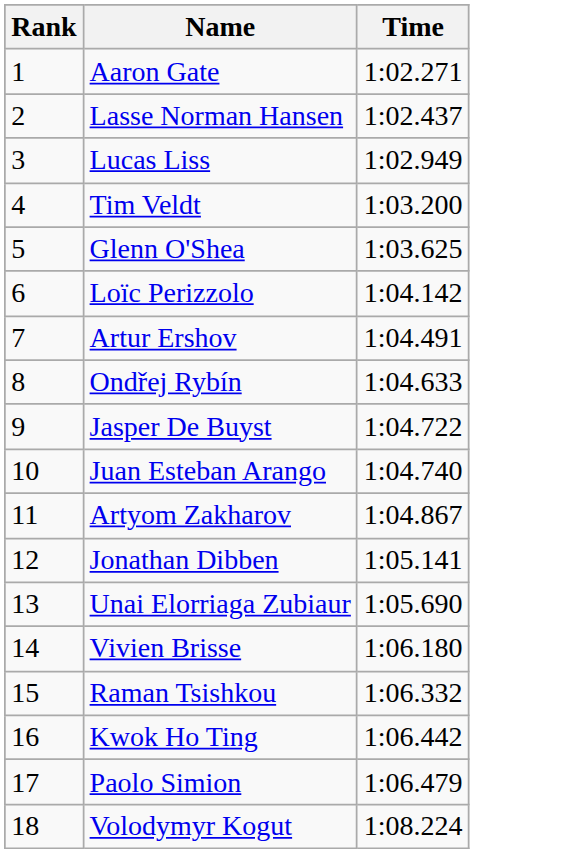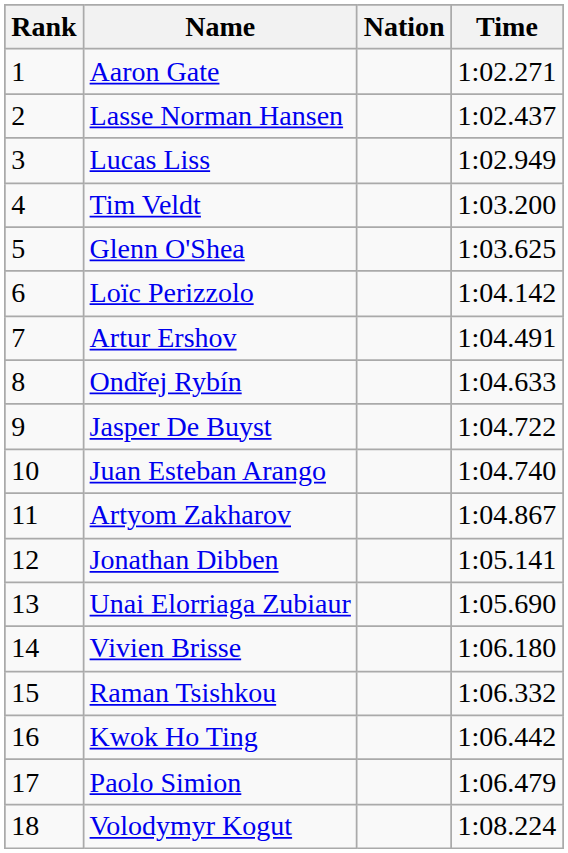 <table class="wikitable sortable" style="text-align:left">
 <tr>
 <th>Rank</th>
 <th>Name</th>
+<th>Nation</th>
 <th>Time</th>
 </tr>
 <tr>
 <td>1</td>
 <td><a href='#'>Aaron Gate</a></td>
+<td></td>
 <td>1:02.271</td>
 </tr>
 <tr>
 <td>2</td>
 <td><a href='#'>Lasse Norman Hansen</a></td>
+<td></td>
 <td>1:02.437</td>
 </tr>
 <tr>
 <td>3</td>
 <td><a href='#'>Lucas Liss</a></td>
+<td></td>
 <td>1:02.949</td>
 </tr>
 <tr>
 <td>4</td>
 <td><a href='#'>Tim Veldt</a></td>
+<td></td>
 <td>1:03.200</td>
 </tr>
 <tr>
 <td>5</td>
 <td><a href='#'>Glenn O'Shea</a></td>
+<td></td>
 <td>1:03.625</td>
 </tr>
 <tr>
 <td>6</td>
 <td><a href='#'>Loïc Perizzolo</a></td>
+<td></td>
 <td>1:04.142</td>
 </tr>
 <tr>
 <td>7</td>
 <td><a href='#'>Artur Ershov</a></td>
+<td></td>
 <td>1:04.491</td>
 </tr>
 <tr>
 <td>8</td>
 <td><a href='#'>Ondřej Rybín</a></td>
+<td></td>
 <td>1:04.633</td>
 </tr>
 <tr>
 <td>9</td>
 <td><a href='#'>Jasper De Buyst</a></td>
+<td></td>
 <td>1:04.722</td>
 </tr>
 <tr>
 <td>10</td>
 <td><a href='#'>Juan Esteban Arango</a></td>
+<td></td>
 <td>1:04.740</td>
 </tr>
 <tr>
 <td>11</td>
 <td><a href='#'>Artyom Zakharov</a></td>
+<td></td>
 <td>1:04.867</td>
 </tr>
 <tr>
 <td>12</td>
 <td><a href='#'>Jonathan Dibben</a></td>
+<td></td>
 <td>1:05.141</td>
 </tr>
 <tr>
 <td>13</td>
 <td><a href='#'>Unai Elorriaga Zubiaur</a></td>
+<td></td>
 <td>1:05.690</td>
 </tr>
 <tr>
 <td>14</td>
 <td><a href='#'>Vivien Brisse</a></td>
+<td></td>
 <td>1:06.180</td>
 </tr>
 <tr>
 <td>15</td>
 <td><a href='#'>Raman Tsishkou</a></td>
+<td></td>
 <td>1:06.332</td>
 </tr>
 <tr>
 <td>16</td>
 <td><a href='#'>Kwok Ho Ting</a></td>
+<td></td>
 <td>1:06.442</td>
 </tr>
 <tr>
 <td>17</td>
 <td><a href='#'>Paolo Simion</a></td>
+<td></td>
 <td>1:06.479</td>
 </tr>
 <tr>
 <td>18</td>
 <td><a href='#'>Volodymyr Kogut</a></td>
+<td></td>
 <td>1:08.224</td>
 </tr>
 </table>
